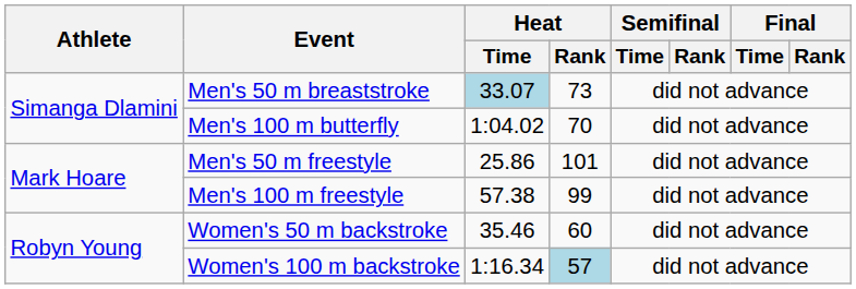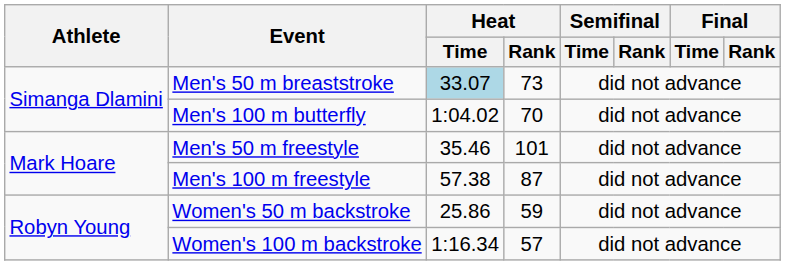 <table class=wikitable style="font-size:90%">
 <tr>
 <th rowspan="2">Athlete</th>
 <th rowspan="2">Event</th>
 <th colspan="2">Heat</th>
 <th colspan="2">Semifinal</th>
 <th colspan="2">Final</th>
 </tr>
 <tr style="font-size:95%">
 <th>Time</th>
 <th>Rank</th>
 <th>Time</th>
 <th>Rank</th>
 <th>Time</th>
 <th>Rank</th>
 </tr>
 <tr align=center>
 <td align=left rowspan=2><a href='#'>Simanga Dlamini</a></td>
 <td align=left><a href='#'>Men's 50 m breaststroke</a></td>
 <td style="background: lightblue;">33.07</td>
 <td>73</td>
 <td colspan=4>did not advance</td>
 </tr>
 <tr align=center>
 <td align=left><a href='#'>Men's 100 m butterfly</a></td>
 <td>1:04.02</td>
 <td>70</td>
 <td colspan=4>did not advance</td>
 </tr>
 <tr align=center>
 <td align=left rowspan=2><a href='#'>Mark Hoare</a></td>
 <td align=left><a href='#'>Men's 50 m freestyle</a></td>
-<td>25.86</td>
+<td>35.46</td>
 <td>101</td>
 <td colspan=4>did not advance</td>
 </tr>
 <tr align=center>
 <td align=left><a href='#'>Men's 100 m freestyle</a></td>
 <td>57.38</td>
-<td>99</td>
+<td>87</td>
 <td colspan=4>did not advance</td>
 </tr>
 <tr align=center>
 <td align=left rowspan=2><a href='#'>Robyn Young</a></td>
 <td align=left><a href='#'>Women's 50 m backstroke</a></td>
-<td>35.46</td>
-<td>60</td>
+<td>25.86</td>
+<td>59</td>
 <td colspan=4>did not advance</td>
 </tr>
 <tr align=center>
 <td align=left><a href='#'>Women's 100 m backstroke</a></td>
 <td>1:16.34</td>
-<td style="background: lightblue;">57</td>
+<td>57</td>
 <td colspan=4>did not advance</td>
 </tr>
 </table>
